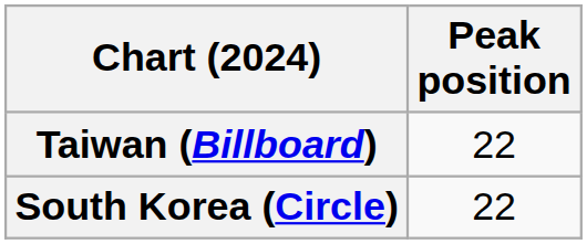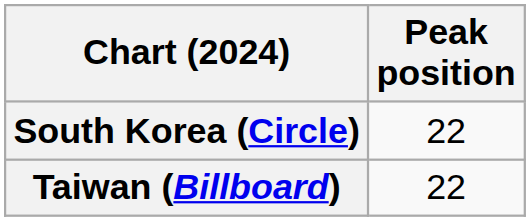 <table class="wikitable sortable plainrowheaders" style="text-align:center">
 <tr>
 <th scope="col">Chart (2024)</th>
 <th scope="col">Peak<br>position</th>
 </tr>
 <tr>
+<th scope="row">South Korea (<a href='#'>Circle</a>)</th>
+<td>22</td>
+</tr>
+<tr>
 <th scope="row">Taiwan (<em><a href='#'>Billboard</a></em>)</th>
 <td>22</td>
 </tr>
-<tr>
-<th scope="row">South Korea (<a href='#'>Circle</a>)</th>
-<td>22</td>
-</tr>
 </table>
